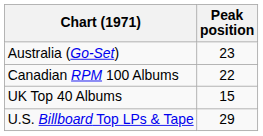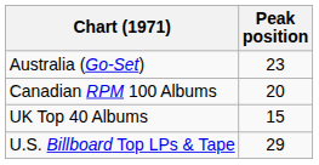 <table class="wikitable">
 <tr>
 <th>Chart (1971)</th>
 <th>Peak<br>position</th>
 </tr>
 <tr>
 <td>Australia (<em><a href='#'>Go-Set</a></em>)</td>
 <td style="text-align:center;">23</td>
 </tr>
 <tr>
 <td>Canadian <em><a href='#'>RPM</a></em> 100 Albums</td>
-<td style="text-align:center;">22</td>
+<td style="text-align:center;">20</td>
 </tr>
 <tr>
 <td>UK Top 40 Albums</td>
 <td style="text-align:center;">15</td>
 </tr>
 <tr>
 <td>U.S. <a href='#'><em>Billboard</em> Top LPs & Tape</a></td>
 <td style="text-align:center;">29</td>
 </tr>
 </table>
